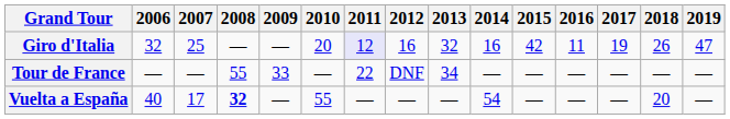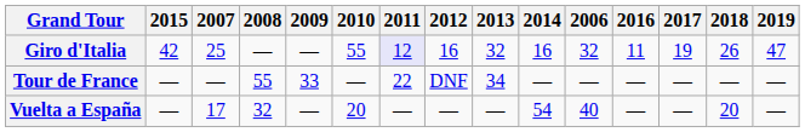 <table class="wikitable plainrowheaders">
 <tr>
 <th scope="col"><a href='#'>Grand Tour</a></th>
-<th scope="col">2006</th>
+<th scope="col">2015</th>
 <th scope="col">2007</th>
 <th scope="col">2008</th>
 <th scope="col">2009</th>
 <th scope="col">2010</th>
 <th scope="col">2011</th>
 <th scope="col">2012</th>
 <th scope="col">2013</th>
 <th scope="col">2014</th>
-<th scope="col">2015</th>
+<th scope="col">2006</th>
 <th scope="col">2016</th>
 <th scope="col">2017</th>
 <th scope="col">2018</th>
 <th scope="col">2019</th>
 </tr>
 <tr style="text-align:center;">
 <th scope="row"> <a href='#'>Giro d'Italia</a></th>
-<td><a href='#'>32</a></td>
+<td><a href='#'>42</a></td>
 <td><a href='#'>25</a></td>
 <td>—</td>
 <td>—</td>
-<td><a href='#'>20</a></td>
+<td><a href='#'>55</a></td>
 <td style="background: lavender;"><a href='#'>12</a></td>
 <td><a href='#'>16</a></td>
 <td><a href='#'>32</a></td>
 <td><a href='#'>16</a></td>
-<td><a href='#'>42</a></td>
+<td><a href='#'>32</a></td>
 <td><a href='#'>11</a></td>
 <td><a href='#'>19</a></td>
 <td><a href='#'>26</a></td>
 <td><a href='#'>47</a></td>
 </tr>
 <tr style="text-align:center;">
 <th scope="row"> <a href='#'>Tour de France</a></th>
 <td>—</td>
 <td>—</td>
 <td><a href='#'>55</a></td>
 <td><a href='#'>33</a></td>
 <td>—</td>
 <td><a href='#'>22</a></td>
 <td><a href='#'>DNF</a></td>
 <td><a href='#'>34</a></td>
 <td>—</td>
 <td>—</td>
 <td>—</td>
 <td>—</td>
 <td>—</td>
 <td>—</td>
 </tr>
 <tr style="text-align:center;">
 <th scope="row"> <a href='#'>Vuelta a España</a></th>
-<td><a href='#'>40</a></td>
+<td>—</td>
 <td><a href='#'>17</a></td>
-<td><strong><a href='#'>32</a></strong></td>
+<td><a href='#'>32</a></td>
 <td>—</td>
-<td><a href='#'>55</a></td>
+<td><a href='#'>20</a></td>
 <td>—</td>
 <td>—</td>
 <td>—</td>
 <td><a href='#'>54</a></td>
-<td>—</td>
+<td><a href='#'>40</a></td>
 <td>—</td>
 <td>—</td>
 <td><a href='#'>20</a></td>
 <td>—</td>
 </tr>
 </table>
